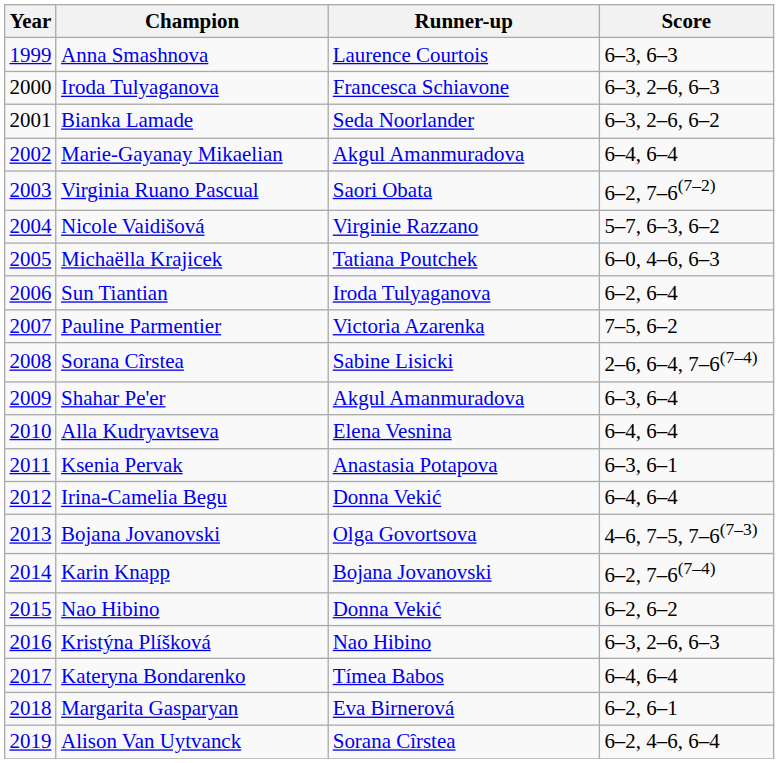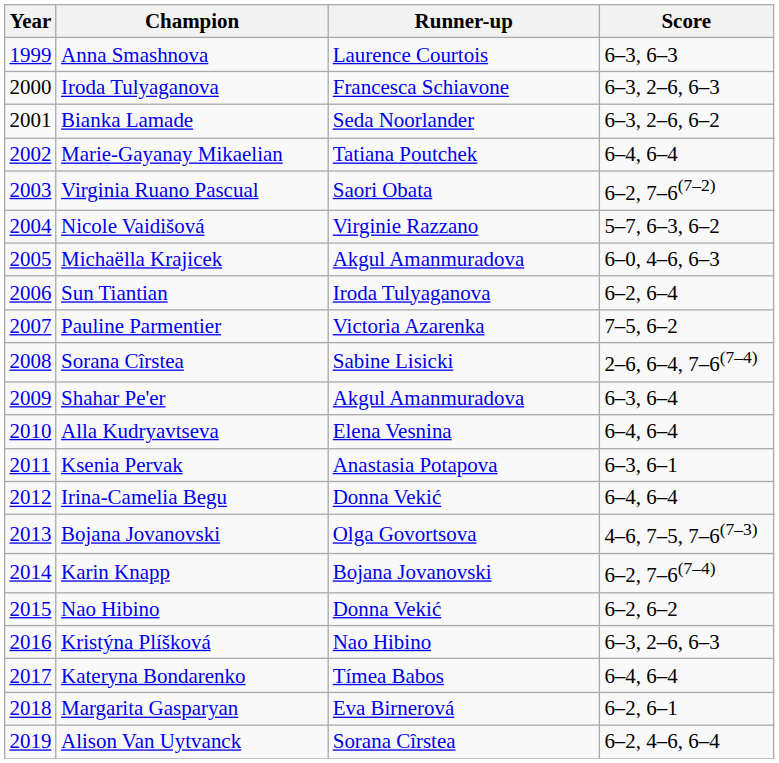 <table class="wikitable">
 <tr>
 <th>Year</th>
 <th width="200">Champion</th>
 <th width="200">Runner-up</th>
 <th width="125">Score</th>
 </tr>
 <tr>
 <td><a href='#'>1999</a></td>
 <td> <a href='#'>Anna Smashnova</a></td>
 <td> <a href='#'>Laurence Courtois</a></td>
 <td>6–3, 6–3</td>
 </tr>
 <tr>
 <td>2000</td>
 <td> <a href='#'>Iroda Tulyaganova</a></td>
 <td> <a href='#'>Francesca Schiavone</a></td>
 <td>6–3, 2–6, 6–3</td>
 </tr>
 <tr>
 <td>2001</td>
 <td> <a href='#'>Bianka Lamade</a></td>
 <td> <a href='#'>Seda Noorlander</a></td>
 <td>6–3, 2–6, 6–2</td>
 </tr>
 <tr>
 <td><a href='#'>2002</a></td>
 <td> <a href='#'>Marie-Gayanay Mikaelian</a></td>
-<td> <a href='#'>Akgul Amanmuradova</a></td>
+<td> <a href='#'>Tatiana Poutchek</a></td>
 <td>6–4, 6–4</td>
 </tr>
 <tr>
 <td><a href='#'>2003</a></td>
 <td> <a href='#'>Virginia Ruano Pascual</a></td>
 <td> <a href='#'>Saori Obata</a></td>
 <td>6–2, 7–6<sup>(7–2)</sup></td>
 </tr>
 <tr>
 <td><a href='#'>2004</a></td>
 <td> <a href='#'>Nicole Vaidišová</a></td>
 <td> <a href='#'>Virginie Razzano</a></td>
 <td>5–7, 6–3, 6–2</td>
 </tr>
 <tr>
 <td><a href='#'>2005</a></td>
 <td> <a href='#'>Michaëlla Krajicek</a></td>
-<td> <a href='#'>Tatiana Poutchek</a></td>
+<td> <a href='#'>Akgul Amanmuradova</a></td>
 <td>6–0, 4–6, 6–3</td>
 </tr>
 <tr>
 <td><a href='#'>2006</a></td>
 <td> <a href='#'>Sun Tiantian</a></td>
 <td> <a href='#'>Iroda Tulyaganova</a></td>
 <td>6–2, 6–4</td>
 </tr>
 <tr>
 <td><a href='#'>2007</a></td>
 <td> <a href='#'>Pauline Parmentier</a></td>
 <td> <a href='#'>Victoria Azarenka</a></td>
 <td>7–5, 6–2</td>
 </tr>
 <tr>
 <td><a href='#'>2008</a></td>
 <td> <a href='#'>Sorana Cîrstea</a></td>
 <td> <a href='#'>Sabine Lisicki</a></td>
 <td>2–6, 6–4, 7–6<sup>(7–4)</sup></td>
 </tr>
 <tr>
 <td><a href='#'>2009</a></td>
 <td> <a href='#'>Shahar Pe'er</a></td>
 <td> <a href='#'>Akgul Amanmuradova</a></td>
 <td>6–3, 6–4</td>
 </tr>
 <tr>
 <td><a href='#'>2010</a></td>
 <td> <a href='#'>Alla Kudryavtseva</a></td>
 <td>  <a href='#'>Elena Vesnina</a></td>
 <td>6–4, 6–4</td>
 </tr>
 <tr>
 <td><a href='#'>2011</a></td>
 <td> <a href='#'>Ksenia Pervak</a></td>
 <td> <a href='#'>Anastasia Potapova</a></td>
 <td>6–3, 6–1</td>
 </tr>
 <tr>
 <td><a href='#'>2012</a></td>
 <td> <a href='#'>Irina-Camelia Begu</a></td>
 <td> <a href='#'>Donna Vekić</a></td>
 <td>6–4, 6–4</td>
 </tr>
 <tr>
 <td><a href='#'>2013</a></td>
 <td> <a href='#'>Bojana Jovanovski</a></td>
 <td> <a href='#'>Olga Govortsova</a></td>
 <td>4–6, 7–5, 7–6<sup>(7–3)</sup></td>
 </tr>
 <tr>
 <td><a href='#'>2014</a></td>
 <td> <a href='#'>Karin Knapp</a></td>
 <td> <a href='#'>Bojana Jovanovski</a></td>
 <td>6–2, 7–6<sup>(7–4)</sup></td>
 </tr>
 <tr>
 <td><a href='#'>2015</a></td>
 <td> <a href='#'>Nao Hibino</a></td>
 <td> <a href='#'>Donna Vekić</a></td>
 <td>6–2, 6–2</td>
 </tr>
 <tr>
 <td><a href='#'>2016</a></td>
 <td> <a href='#'>Kristýna Plíšková</a></td>
 <td> <a href='#'>Nao Hibino</a></td>
 <td>6–3, 2–6, 6–3</td>
 </tr>
 <tr>
 <td><a href='#'>2017</a></td>
 <td> <a href='#'>Kateryna Bondarenko</a></td>
 <td> <a href='#'>Tímea Babos</a></td>
 <td>6–4, 6–4</td>
 </tr>
 <tr>
 <td><a href='#'>2018</a></td>
 <td> <a href='#'>Margarita Gasparyan</a></td>
 <td> <a href='#'>Eva Birnerová</a></td>
 <td>6–2, 6–1</td>
 </tr>
 <tr>
 <td><a href='#'>2019</a></td>
 <td> <a href='#'>Alison Van Uytvanck</a></td>
 <td> <a href='#'>Sorana Cîrstea</a></td>
 <td>6–2, 4–6, 6–4</td>
 </tr>
 <tr>
 </tr>
 </table>
